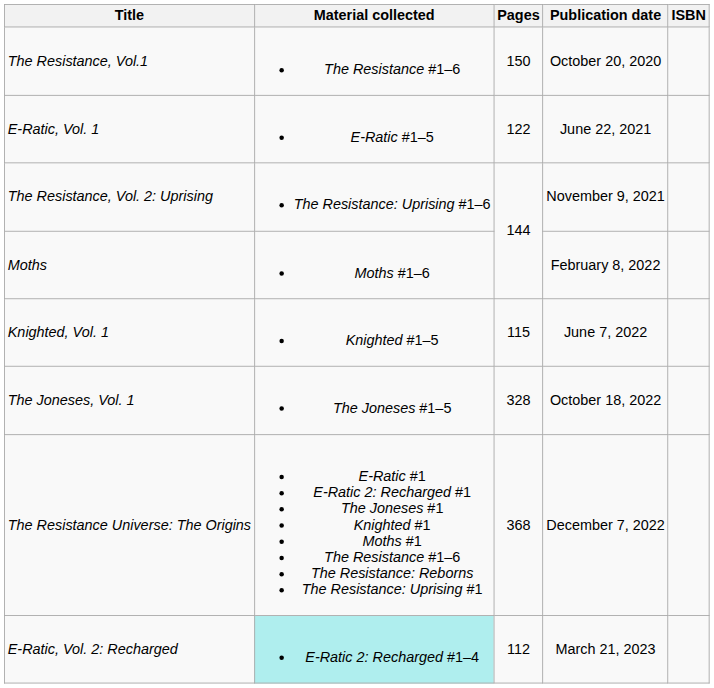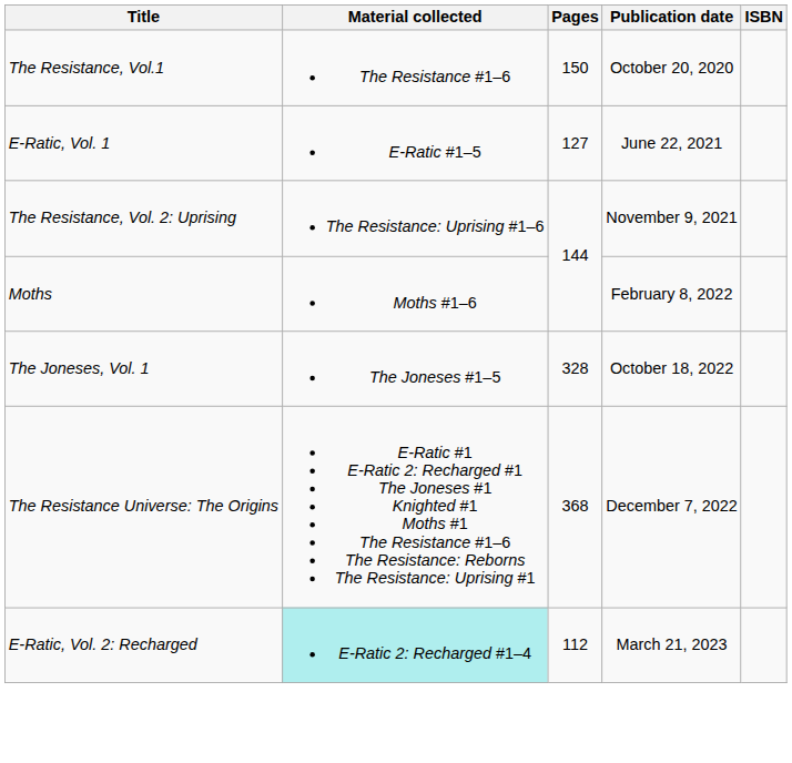 <table class="wikitable" style="text-align: center;">
 <tr>
 <th>Title</th>
 <th>Material collected</th>
 <th>Pages</th>
 <th>Publication date</th>
 <th>ISBN</th>
 </tr>
 <tr>
 <td align="left"><em>The Resistance, Vol.1</em></td>
 <td><br><ul><li><em>The Resistance</em> #1–6</li></ul></td>
 <td>150</td>
 <td>October 20, 2020</td>
 <td></td>
 </tr>
 <tr>
 <td align="left"><em>E-Ratic, Vol. 1</em></td>
 <td><br><ul><li><em>E-Ratic</em> #1–5</li></ul></td>
-<td>122</td>
+<td>127</td>
 <td>June 22, 2021</td>
 <td></td>
 </tr>
 <tr>
 <td align="left"><em>The Resistance, Vol. 2: Uprising</em></td>
 <td><br><ul><li><em>The Resistance: Uprising</em> #1–6</li></ul></td>
 <td rowspan="2">144</td>
 <td>November 9, 2021</td>
 <td></td>
 </tr>
 <tr>
 <td align="left"><em>Moths</em></td>
 <td><br><ul><li><em>Moths</em> #1–6</li></ul></td>
 <td>February 8, 2022</td>
-<td></td>
-</tr>
-<tr>
-<td align="left"><em>Knighted, Vol. 1</em></td>
-<td><br><ul><li><em>Knighted</em> #1–5</li></ul></td>
-<td>115</td>
-<td>June 7, 2022</td>
 <td></td>
 </tr>
 <tr>
 <td align="left"><em>The Joneses, Vol. 1</em></td>
 <td><br><ul><li><em>The Joneses</em> #1–5</li></ul></td>
 <td>328</td>
 <td>October 18, 2022</td>
 <td></td>
 </tr>
 <tr>
 <td align="left"><em>The Resistance Universe: The Origins</em></td>
 <td><br><ul><li><em>E-Ratic</em> #1</li><li><em>E-Ratic 2: Recharged</em> #1</li><li><em>The Joneses</em> #1</li><li><em>Knighted</em> #1</li><li><em>Moths</em> #1</li><li><em>The Resistance</em> #1–6</li><li><em>The Resistance: Reborns</em></li><li><em>The Resistance: Uprising</em> #1</li></ul></td>
 <td>368</td>
 <td>December 7, 2022</td>
 <td></td>
 </tr>
 <tr>
 <td align="left"><em>E-Ratic, Vol. 2: Recharged</em></td>
 <td style="background: paleturquoise;"><br><ul><li><em>E-Ratic 2: Recharged</em> #1–4</li></ul></td>
 <td>112</td>
 <td>March 21, 2023</td>
 <td></td>
 </tr>
 </table>
